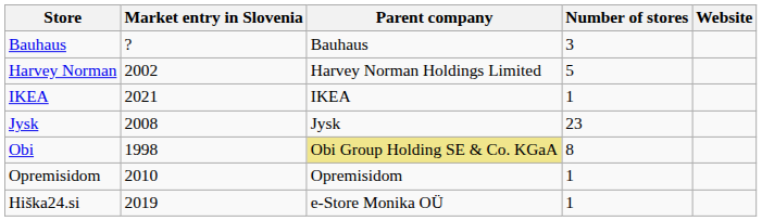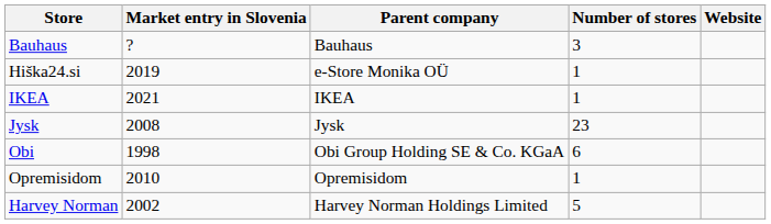 <table class="wikitable sortable">
 <tr>
 <th>Store</th>
 <th>Market entry in Slovenia</th>
 <th>Parent company</th>
 <th>Number of stores</th>
 <th>Website</th>
 </tr>
 <tr>
 <td><a href='#'>Bauhaus</a></td>
 <td>?</td>
 <td>Bauhaus</td>
 <td>3</td>
 <td></td>
 </tr>
 <tr>
-<td><a href='#'>Harvey Norman</a></td>
-<td>2002</td>
-<td>Harvey Norman Holdings Limited</td>
-<td>5</td>
+<td>Hiška24.si</td>
+<td>2019</td>
+<td>e-Store Monika OÜ</td>
+<td>1</td>
 <td></td>
 </tr>
 <tr>
 <td><a href='#'>IKEA</a></td>
 <td>2021</td>
 <td>IKEA</td>
 <td>1</td>
 <td></td>
 </tr>
 <tr>
 <td><a href='#'>Jysk</a></td>
 <td>2008</td>
 <td>Jysk</td>
 <td>23</td>
 <td></td>
 </tr>
 <tr>
 <td><a href='#'>Obi</a></td>
 <td>1998</td>
-<td style="background: khaki;">Obi Group Holding SE & Co. KGaA</td>
-<td>8</td>
+<td>Obi Group Holding SE & Co. KGaA</td>
+<td>6</td>
 <td></td>
 </tr>
 <tr>
 <td>Opremisidom</td>
 <td>2010</td>
 <td>Opremisidom</td>
 <td>1</td>
 <td></td>
 </tr>
 <tr>
-<td>Hiška24.si</td>
-<td>2019</td>
-<td>e-Store Monika OÜ</td>
-<td>1</td>
+<td><a href='#'>Harvey Norman</a></td>
+<td>2002</td>
+<td>Harvey Norman Holdings Limited</td>
+<td>5</td>
 <td></td>
 </tr>
 </table>
